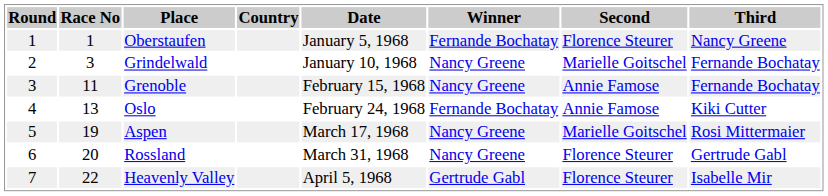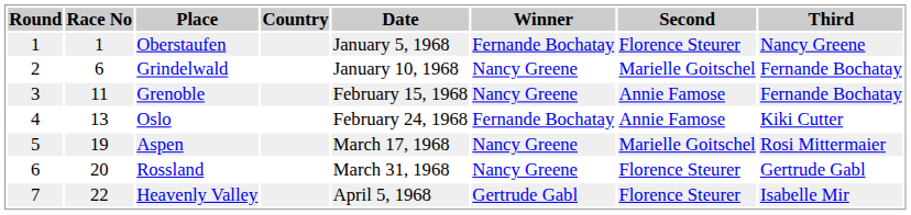 <table border="0" style="border: 1px solid #999; background-color:#FFFFFF; text-align:center">
 <tr align="center" bgcolor="#CCCCCC">
 <th>Round</th>
 <th>Race No</th>
 <th>Place</th>
 <th>Country</th>
 <th>Date</th>
 <th>Winner</th>
 <th>Second</th>
 <th>Third</th>
 </tr>
 <tr bgcolor="#EFEFEF">
 <td>1</td>
 <td>1</td>
 <td align="left"><a href='#'>Oberstaufen</a></td>
 <td align="left"></td>
 <td align="left">January 5, 1968</td>
 <td align="left"> <a href='#'>Fernande Bochatay</a></td>
 <td align="left"> <a href='#'>Florence Steurer</a></td>
 <td align="left"> <a href='#'>Nancy Greene</a></td>
 </tr>
 <tr>
 <td>2</td>
-<td>3</td>
+<td>6</td>
 <td align="left"><a href='#'>Grindelwald</a></td>
 <td align="left"></td>
 <td align="left">January 10, 1968</td>
 <td align="left"> <a href='#'>Nancy Greene</a></td>
 <td align="left"> <a href='#'>Marielle Goitschel</a></td>
 <td align="left"> <a href='#'>Fernande Bochatay</a></td>
 </tr>
 <tr bgcolor="#EFEFEF">
 <td>3</td>
 <td>11</td>
 <td align="left"><a href='#'>Grenoble</a></td>
 <td align="left"></td>
 <td align="left">February 15, 1968</td>
 <td align="left"> <a href='#'>Nancy Greene</a></td>
 <td align="left"> <a href='#'>Annie Famose</a></td>
 <td align="left"> <a href='#'>Fernande Bochatay</a></td>
 </tr>
 <tr>
 <td>4</td>
 <td>13</td>
 <td align="left"><a href='#'>Oslo</a></td>
 <td align="left"></td>
 <td align="left">February 24, 1968</td>
 <td align="left"> <a href='#'>Fernande Bochatay</a></td>
 <td align="left"> <a href='#'>Annie Famose</a></td>
 <td align="left"> <a href='#'>Kiki Cutter</a></td>
 </tr>
 <tr bgcolor="#EFEFEF">
 <td>5</td>
 <td>19</td>
 <td align="left"><a href='#'>Aspen</a></td>
 <td align="left"></td>
 <td align="left">March 17, 1968</td>
 <td align="left"> <a href='#'>Nancy Greene</a></td>
 <td align="left"> <a href='#'>Marielle Goitschel</a></td>
 <td align="left"> <a href='#'>Rosi Mittermaier</a></td>
 </tr>
 <tr>
 <td>6</td>
 <td>20</td>
 <td align="left"><a href='#'>Rossland</a></td>
 <td align="left"></td>
 <td align="left">March 31, 1968</td>
 <td align="left"> <a href='#'>Nancy Greene</a></td>
 <td align="left"> <a href='#'>Florence Steurer</a></td>
 <td align="left"> <a href='#'>Gertrude Gabl</a></td>
 </tr>
 <tr bgcolor="#EFEFEF">
 <td>7</td>
 <td>22</td>
 <td align="left"><a href='#'>Heavenly Valley</a></td>
 <td align="left"></td>
 <td align="left">April 5, 1968</td>
 <td align="left"> <a href='#'>Gertrude Gabl</a></td>
 <td align="left"> <a href='#'>Florence Steurer</a></td>
 <td align="left"> <a href='#'>Isabelle Mir</a></td>
 </tr>
 </table>
